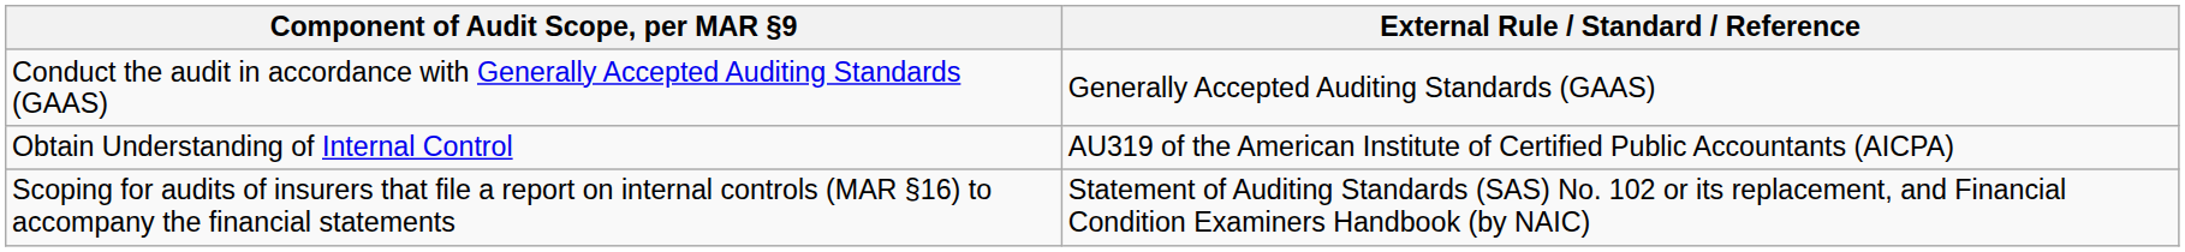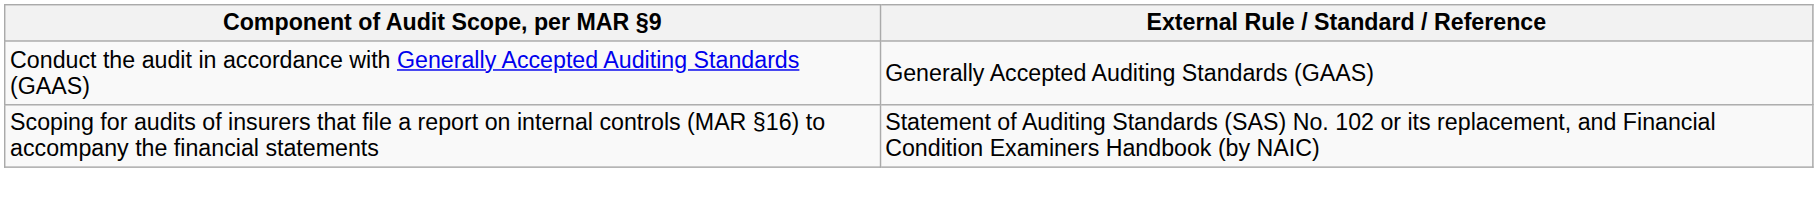 <table class="wikitable">
 <tr>
 <th><strong>Component of Audit Scope, per MAR §9</strong></th>
 <th><strong>External Rule / Standard / Reference</strong></th>
 </tr>
 <tr>
 <td>Conduct the audit in accordance with <a href='#'>Generally Accepted Auditing Standards</a> (GAAS)</td>
 <td>Generally Accepted Auditing Standards (GAAS) </td>
 </tr>
 <tr>
-<td>Obtain Understanding of <a href='#'>Internal Control</a></td>
-<td>AU319 of the American Institute of Certified Public Accountants (AICPA)</td>
-</tr>
-<tr>
 <td>Scoping for audits of insurers that file a report on internal controls (MAR §16) to accompany the financial statements</td>
 <td>Statement of Auditing Standards (SAS) No. 102 or its replacement, and Financial Condition Examiners Handbook (by NAIC)</td>
 </tr>
 </table>
